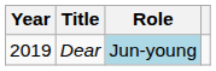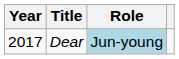 <table class="wikitable plainrowheaders">
 <tr>
 <th scope="col">Year</th>
 <th scope="col">Title</th>
 <th scope="col">Role</th>
 <th scope="col" class="unsortable"></th>
 </tr>
 <tr>
-<td>2019</td>
+<td>2017</td>
 <td><em>Dear</em></td>
 <td style="background: lightblue;">Jun-young</td>
 <td></td>
 </tr>
 </table>
